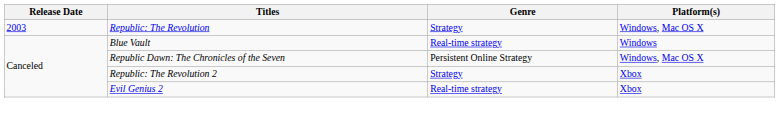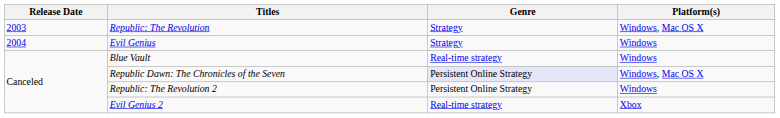 <table class="wikitable" width=100%>
 <tr>
 <th>Release Date</th>
 <th>Titles</th>
 <th>Genre</th>
 <th>Platform(s)</th>
 </tr>
 <tr>
 <td><a href='#'>2003</a></td>
 <td><em><a href='#'>Republic: The Revolution</a></em></td>
 <td><a href='#'>Strategy</a></td>
 <td><a href='#'>Windows</a>, <a href='#'>Mac OS X</a></td>
 </tr>
 <tr>
+<td><a href='#'>2004</a></td>
+<td><em><a href='#'>Evil Genius</a></em></td>
+<td><a href='#'>Strategy</a></td>
+<td><a href='#'>Windows</a></td>
+</tr>
+<tr>
 <td rowspan="4">Canceled</td>
 <td><em>Blue Vault</em></td>
 <td><a href='#'>Real-time strategy</a></td>
 <td><a href='#'>Windows</a></td>
 </tr>
 <tr>
 <td><em>Republic Dawn: The Chronicles of the Seven</em></td>
-<td>Persistent Online Strategy</td>
+<td style="background: lavender;">Persistent Online Strategy</td>
 <td><a href='#'>Windows</a>, <a href='#'>Mac OS X</a></td>
 </tr>
 <tr>
 <td><em>Republic: The Revolution 2</em></td>
-<td><a href='#'>Strategy</a></td>
-<td><a href='#'>Xbox</a></td>
+<td>Persistent Online Strategy</td>
+<td><a href='#'>Windows</a></td>
 </tr>
 <tr>
 <td><em><a href='#'>Evil Genius 2</a></em></td>
 <td><a href='#'>Real-time strategy</a></td>
 <td><a href='#'>Xbox</a></td>
 </tr>
 </table>
